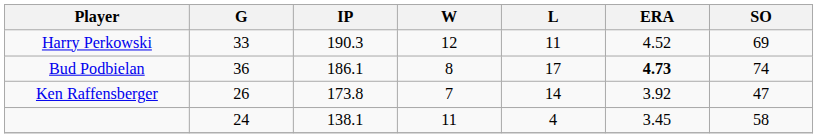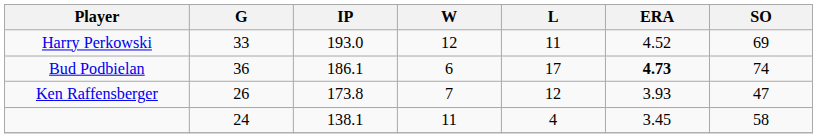 <table class="wikitable sortable">
 <tr>
 <th bgcolor="#DDDDFF" width="16%">Player</th>
 <th bgcolor="#DDDDFF" width="9%">G</th>
 <th bgcolor="#DDDDFF" width="9%">IP</th>
 <th bgcolor="#DDDDFF" width="9%">W</th>
 <th bgcolor="#DDDDFF" width="9%">L</th>
 <th bgcolor="#DDDDFF" width="9%">ERA</th>
 <th bgcolor="#DDDDFF" width="9%">SO</th>
 </tr>
 <tr align="center">
 <td><a href='#'>Harry Perkowski</a></td>
 <td>33</td>
-<td>190.3</td>
+<td>193.0</td>
 <td>12</td>
 <td>11</td>
 <td>4.52</td>
 <td>69</td>
 </tr>
 <tr align=center>
 <td><a href='#'>Bud Podbielan</a></td>
 <td>36</td>
 <td>186.1</td>
-<td>8</td>
+<td>6</td>
 <td>17</td>
 <td><strong>4.73</strong></td>
 <td>74</td>
 </tr>
 <tr align=center>
 <td><a href='#'>Ken Raffensberger</a></td>
 <td>26</td>
 <td>173.8</td>
 <td>7</td>
-<td>14</td>
-<td>3.92</td>
+<td>12</td>
+<td>3.93</td>
 <td>47</td>
 </tr>
 <tr align=center>
 <td></td>
 <td>24</td>
 <td>138.1</td>
 <td>11</td>
 <td>4</td>
 <td>3.45</td>
 <td>58</td>
 </tr>
 <tr align="center">
 </tr>
 </table>
